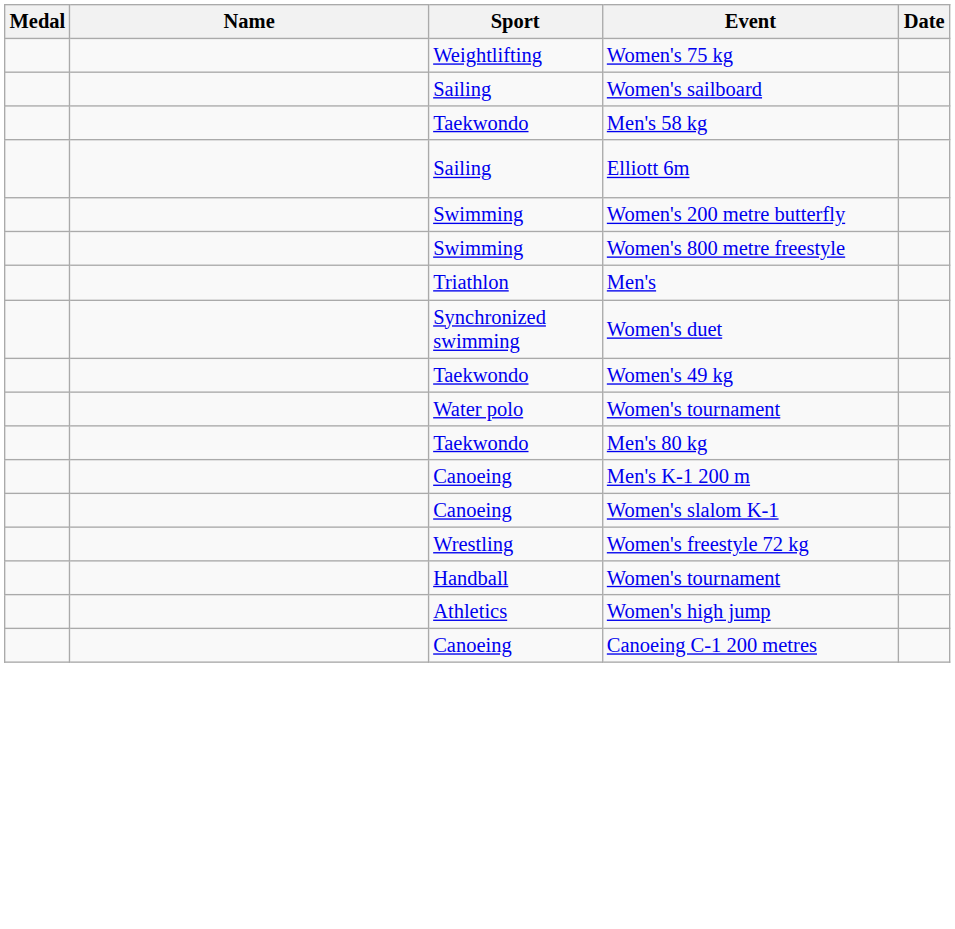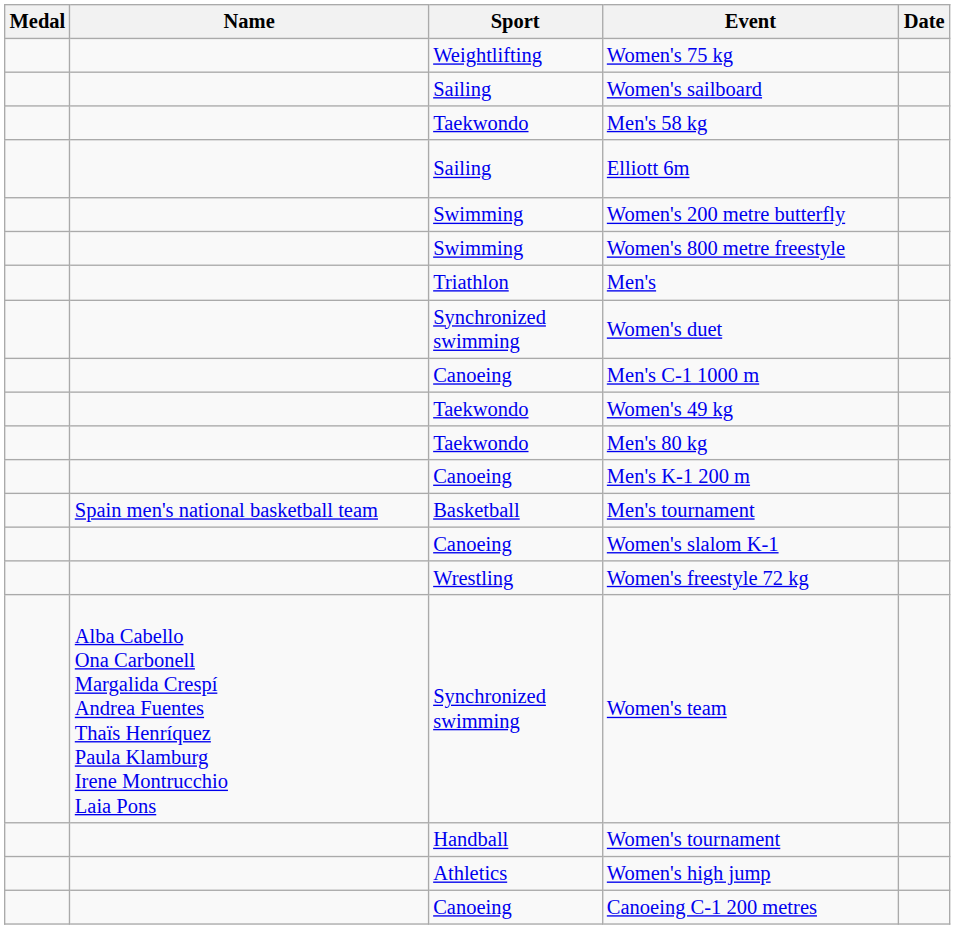 <table class="wikitable sortable" style="font-size: 95%;">
 <tr>
 <th>Medal</th>
 <th style="width:17em">Name</th>
 <th style="width:8em">Sport</th>
 <th style="width:14em">Event</th>
 <th>Date</th>
 </tr>
 <tr>
 <td></td>
 <td></td>
 <td><a href='#'>Weightlifting</a></td>
 <td><a href='#'>Women's 75 kg</a></td>
 <td></td>
 </tr>
 <tr>
 <td></td>
 <td></td>
 <td><a href='#'>Sailing</a></td>
 <td><a href='#'>Women's sailboard</a></td>
 <td></td>
 </tr>
 <tr>
 <td></td>
 <td></td>
 <td><a href='#'>Taekwondo</a></td>
 <td><a href='#'>Men's 58 kg</a></td>
 <td></td>
 </tr>
 <tr>
 <td></td>
 <td><br><br></td>
 <td><a href='#'>Sailing</a></td>
 <td><a href='#'>Elliott 6m</a></td>
 <td></td>
 </tr>
 <tr>
 <td></td>
 <td></td>
 <td><a href='#'>Swimming</a></td>
 <td><a href='#'>Women's 200 metre butterfly</a></td>
 <td></td>
 </tr>
 <tr>
 <td></td>
 <td></td>
 <td><a href='#'>Swimming</a></td>
 <td><a href='#'>Women's 800 metre freestyle</a></td>
 <td></td>
 </tr>
 <tr>
 <td></td>
 <td></td>
 <td><a href='#'>Triathlon</a></td>
 <td><a href='#'>Men's</a></td>
 <td></td>
 </tr>
 <tr>
 <td></td>
 <td><br></td>
 <td><a href='#'>Synchronized swimming</a></td>
 <td><a href='#'>Women's duet</a></td>
 <td></td>
 </tr>
 <tr>
 <td></td>
 <td></td>
-<td><a href='#'>Taekwondo</a></td>
-<td><a href='#'>Women's 49 kg</a></td>
+<td><a href='#'>Canoeing</a></td>
+<td><a href='#'>Men's C-1 1000 m</a></td>
 <td></td>
 </tr>
 <tr>
 <td></td>
-<td><br></td>
-<td><a href='#'>Water polo</a></td>
-<td><a href='#'>Women's tournament</a></td>
+<td></td>
+<td><a href='#'>Taekwondo</a></td>
+<td><a href='#'>Women's 49 kg</a></td>
 <td></td>
 </tr>
 <tr>
 <td></td>
 <td></td>
 <td><a href='#'>Taekwondo</a></td>
 <td><a href='#'>Men's 80 kg</a></td>
 <td></td>
 </tr>
 <tr>
 <td></td>
 <td></td>
 <td><a href='#'>Canoeing</a></td>
 <td><a href='#'>Men's K-1 200 m</a></td>
 <td></td>
 </tr>
 <tr>
 <td></td>
+<td><a href='#'>Spain men's national basketball team</a><br></td>
+<td><a href='#'>Basketball</a></td>
+<td><a href='#'>Men's tournament</a></td>
+<td></td>
+</tr>
+<tr>
+<td></td>
 <td></td>
 <td><a href='#'>Canoeing</a></td>
 <td><a href='#'>Women's slalom K-1</a></td>
 <td></td>
 </tr>
 <tr>
 <td></td>
 <td></td>
 <td><a href='#'>Wrestling</a></td>
 <td><a href='#'>Women's freestyle 72 kg</a></td>
+<td></td>
+</tr>
+<tr>
+<td></td>
+<td><br><a href='#'>Alba Cabello</a><br><a href='#'>Ona Carbonell</a><br><a href='#'>Margalida Crespí</a><br><a href='#'>Andrea Fuentes</a><br><a href='#'>Thaïs Henríquez</a><br><a href='#'>Paula Klamburg</a><br><a href='#'>Irene Montrucchio</a><br><a href='#'>Laia Pons</a></td>
+<td><a href='#'>Synchronized swimming</a></td>
+<td><a href='#'>Women's team</a></td>
 <td></td>
 </tr>
 <tr>
 <td></td>
 <td><br></td>
 <td><a href='#'>Handball</a></td>
 <td><a href='#'>Women's tournament</a></td>
 <td></td>
 </tr>
 <tr>
 <td></td>
 <td></td>
 <td><a href='#'>Athletics</a></td>
 <td><a href='#'>Women's high jump</a></td>
 <td></td>
 </tr>
 <tr>
 <td></td>
 <td></td>
 <td><a href='#'>Canoeing</a></td>
 <td><a href='#'>Canoeing C-1 200 metres</a></td>
 <td></td>
 </tr>
 </table>
